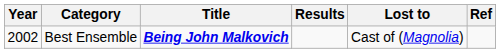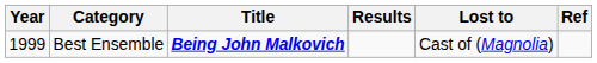 <table class="wikitable">
 <tr>
 <th>Year</th>
 <th>Category</th>
 <th>Title</th>
 <th>Results</th>
 <th>Lost to</th>
 <th>Ref</th>
 </tr>
 <tr>
-<td>2002</td>
+<td>1999</td>
 <td>Best Ensemble</td>
 <td><strong><em><a href='#'>Being John Malkovich</a></em></strong></td>
 <td></td>
 <td>Cast of (<em><a href='#'>Magnolia</a></em>)</td>
 <td></td>
 </tr>
 </table>
